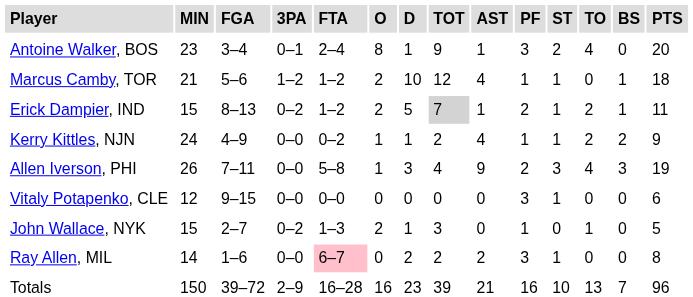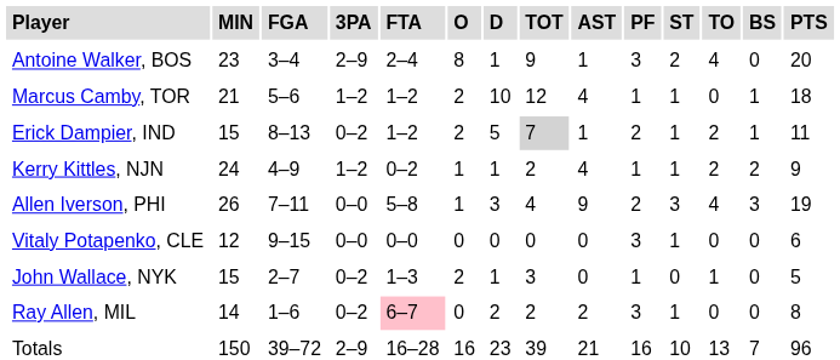 <table cellpadding=5>
 <tr style="background: #dddddd">
 <td><strong>Player</strong></td>
 <td><strong>MIN</strong></td>
 <td><strong>FGA</strong></td>
 <td><strong>3PA</strong></td>
 <td><strong>FTA</strong></td>
 <td><strong>O</strong></td>
 <td><strong>D</strong></td>
 <td><strong>TOT</strong></td>
 <td><strong>AST</strong></td>
 <td><strong>PF</strong></td>
 <td><strong>ST</strong></td>
 <td><strong>TO</strong></td>
 <td><strong>BS</strong></td>
 <td><strong>PTS</strong></td>
 </tr>
 <tr style="background: #eeeeee">
 </tr>
 <tr>
 <td><a href='#'>Antoine Walker</a>, BOS</td>
 <td>23</td>
 <td>3–4</td>
-<td>0–1</td>
+<td>2–9</td>
 <td>2–4</td>
 <td>8</td>
 <td>1</td>
 <td>9</td>
 <td>1</td>
 <td>3</td>
 <td>2</td>
 <td>4</td>
 <td>0</td>
 <td>20</td>
 </tr>
 <tr>
 <td><a href='#'>Marcus Camby</a>, TOR</td>
 <td>21</td>
 <td>5–6</td>
 <td>1–2</td>
 <td>1–2</td>
 <td>2</td>
 <td>10</td>
 <td>12</td>
 <td>4</td>
 <td>1</td>
 <td>1</td>
 <td>0</td>
 <td>1</td>
 <td>18</td>
 </tr>
 <tr>
 <td><a href='#'>Erick Dampier</a>, IND</td>
 <td>15</td>
 <td>8–13</td>
 <td>0–2</td>
 <td>1–2</td>
 <td>2</td>
 <td>5</td>
 <td style="background: lightgrey;">7</td>
 <td>1</td>
 <td>2</td>
 <td>1</td>
 <td>2</td>
 <td>1</td>
 <td>11</td>
 </tr>
 <tr>
 <td><a href='#'>Kerry Kittles</a>, NJN</td>
 <td>24</td>
 <td>4–9</td>
-<td>0–0</td>
+<td>1–2</td>
 <td>0–2</td>
 <td>1</td>
 <td>1</td>
 <td>2</td>
 <td>4</td>
 <td>1</td>
 <td>1</td>
 <td>2</td>
 <td>2</td>
 <td>9</td>
 </tr>
 <tr>
 <td><a href='#'>Allen Iverson</a>, PHI</td>
 <td>26</td>
 <td>7–11</td>
 <td>0–0</td>
 <td>5–8</td>
 <td>1</td>
 <td>3</td>
 <td>4</td>
 <td>9</td>
 <td>2</td>
 <td>3</td>
 <td>4</td>
 <td>3</td>
 <td>19</td>
 </tr>
 <tr>
 <td><a href='#'>Vitaly Potapenko</a>, CLE</td>
 <td>12</td>
 <td>9–15</td>
 <td>0–0</td>
 <td>0–0</td>
 <td>0</td>
 <td>0</td>
 <td>0</td>
 <td>0</td>
 <td>3</td>
 <td>1</td>
 <td>0</td>
 <td>0</td>
 <td>6</td>
 </tr>
 <tr>
 <td><a href='#'>John Wallace</a>, NYK</td>
 <td>15</td>
 <td>2–7</td>
 <td>0–2</td>
 <td>1–3</td>
 <td>2</td>
 <td>1</td>
 <td>3</td>
 <td>0</td>
 <td>1</td>
 <td>0</td>
 <td>1</td>
 <td>0</td>
 <td>5</td>
 </tr>
 <tr>
 <td><a href='#'>Ray Allen</a>, MIL</td>
 <td>14</td>
 <td>1–6</td>
-<td>0–0</td>
+<td>0–2</td>
 <td style="background: pink;">6–7</td>
 <td>0</td>
 <td>2</td>
 <td>2</td>
 <td>2</td>
 <td>3</td>
 <td>1</td>
 <td>0</td>
 <td>0</td>
 <td>8</td>
 </tr>
 <tr>
 <td>Totals</td>
 <td>150</td>
 <td>39–72</td>
 <td>2–9</td>
 <td>16–28</td>
 <td>16</td>
 <td>23</td>
 <td>39</td>
 <td>21</td>
 <td>16</td>
 <td>10</td>
 <td>13</td>
 <td>7</td>
 <td>96</td>
 </tr>
 <tr>
 </tr>
 </table>
